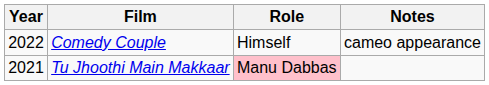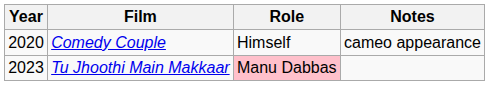 <table class="wikitable sortable">
 <tr>
 <th>Year</th>
 <th>Film</th>
 <th>Role</th>
 <th>Notes</th>
 </tr>
 <tr>
-<td>2022</td>
+<td>2020</td>
 <td><em><a href='#'>Comedy Couple</a></em></td>
 <td>Himself</td>
 <td>cameo appearance</td>
 </tr>
 <tr>
-<td>2021</td>
+<td>2023</td>
 <td><em><a href='#'>Tu Jhoothi Main Makkaar</a></em></td>
 <td style="background: pink;">Manu Dabbas</td>
 <td></td>
 </tr>
 <tr>
 </tr>
 </table>
